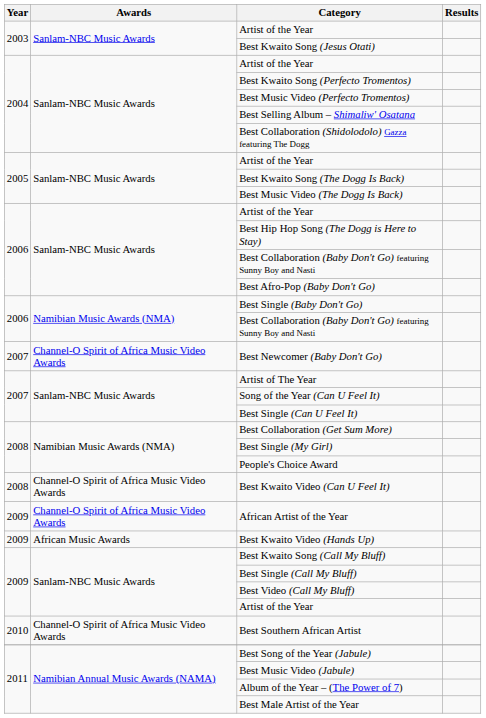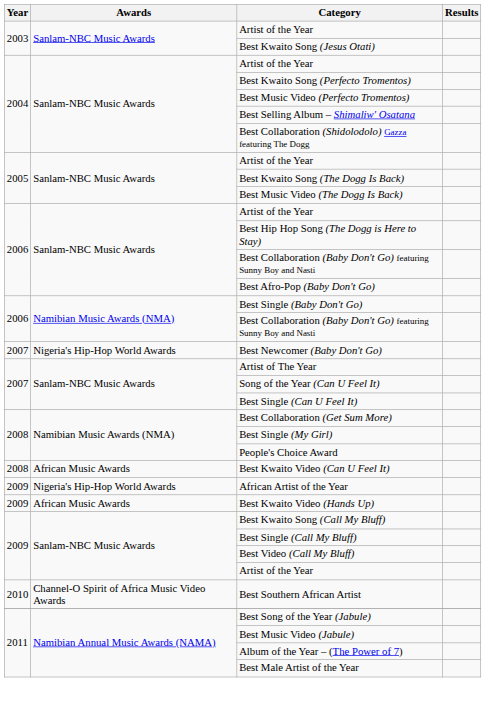 <table class="wikitable">
 <tr>
 <th align="center" width="20">Year</th>
 <th align="center" width="300">Awards</th>
 <th align="center" width="300">Category</th>
 <th align="center" width="20">Results</th>
 </tr>
 <tr>
 <td rowspan="2">2003</td>
 <td rowspan="2"><a href='#'>Sanlam-NBC Music Awards</a></td>
 <td>Artist of the Year</td>
 <td></td>
 </tr>
 <tr>
 <td>Best Kwaito Song <em>(Jesus Otati)</em></td>
 <td></td>
 </tr>
 <tr>
 <td rowspan="5">2004</td>
 <td rowspan="5">Sanlam-NBC Music Awards</td>
 <td>Artist of the Year</td>
 <td></td>
 </tr>
 <tr>
 <td>Best Kwaito Song <em>(Perfecto Tromentos)</em></td>
 <td></td>
 </tr>
 <tr>
 <td>Best Music Video <em>(Perfecto Tromentos)</em></td>
 <td></td>
 </tr>
 <tr>
 <td>Best Selling Album – <em><a href='#'>Shimaliw' Osatana</a></em></td>
 <td></td>
 </tr>
 <tr>
 <td>Best Collaboration <em>(Shidolodolo)</em> <small><a href='#'>Gazza</a> featuring The Dogg</small></td>
 <td></td>
 </tr>
 <tr>
 <td rowspan="3">2005</td>
 <td rowspan="3">Sanlam-NBC Music Awards</td>
 <td>Artist of the Year</td>
 <td></td>
 </tr>
 <tr>
 <td>Best Kwaito Song <em>(The Dogg Is Back)</em></td>
 <td></td>
 </tr>
 <tr>
 <td>Best Music Video <em>(The Dogg Is Back)</em></td>
 <td></td>
 </tr>
 <tr>
 <td rowspan="4">2006</td>
 <td rowspan="4">Sanlam-NBC Music Awards</td>
 <td>Artist of the Year</td>
 <td></td>
 </tr>
 <tr>
 <td>Best Hip Hop Song <em>(The Dogg is Here to Stay)</em></td>
 <td></td>
 </tr>
 <tr>
 <td>Best Collaboration <em>(Baby Don't Go)</em> <small>featuring Sunny Boy and Nasti</small></td>
 <td></td>
 </tr>
 <tr>
 <td>Best Afro-Pop <em>(Baby Don't Go)</em></td>
 <td></td>
 </tr>
 <tr>
 <td rowspan="2">2006</td>
 <td rowspan="2"><a href='#'>Namibian Music Awards (NMA)</a></td>
 <td>Best Single <em>(Baby Don't Go)</em></td>
 <td></td>
 </tr>
 <tr>
 <td>Best Collaboration <em>(Baby Don't Go)</em> <small>featuring Sunny Boy and Nasti</small></td>
 <td></td>
 </tr>
 <tr>
 <td>2007</td>
-<td><a href='#'>Channel-O Spirit of Africa Music Video Awards</a></td>
+<td>Nigeria's Hip-Hop World Awards</td>
 <td>Best Newcomer <em>(Baby Don't Go)</em></td>
 <td></td>
 </tr>
 <tr>
 <td rowspan="3">2007</td>
 <td rowspan="3">Sanlam-NBC Music Awards</td>
 <td>Artist of The Year</td>
 <td></td>
 </tr>
 <tr>
 <td>Song of the Year <em>(Can U Feel It)</em></td>
 <td></td>
 </tr>
 <tr>
 <td>Best Single <em>(Can U Feel It)</em></td>
 <td></td>
 </tr>
 <tr>
 <td rowspan="3">2008</td>
 <td rowspan="3">Namibian Music Awards (NMA)</td>
 <td>Best Collaboration <em>(Get Sum More)</em></td>
 <td></td>
 </tr>
 <tr>
 <td>Best Single <em>(My Girl)</em></td>
 <td></td>
 </tr>
 <tr>
 <td>People's Choice Award</td>
 <td></td>
 </tr>
 <tr>
 <td>2008</td>
-<td>Channel-O Spirit of Africa Music Video Awards</td>
+<td>African Music Awards</td>
 <td>Best Kwaito Video <em>(Can U Feel It)</em></td>
 <td></td>
 </tr>
 <tr>
 <td>2009</td>
-<td><a href='#'>Channel-O Spirit of Africa Music Video Awards</a></td>
+<td>Nigeria's Hip-Hop World Awards</td>
 <td>African Artist of the Year</td>
 <td></td>
 </tr>
 <tr>
 <td>2009</td>
 <td>African Music Awards</td>
 <td>Best Kwaito Video <em>(Hands Up)</em></td>
 <td></td>
 </tr>
 <tr>
 <td rowspan="4">2009</td>
 <td rowspan="4">Sanlam-NBC Music Awards</td>
 <td>Best Kwaito Song <em>(Call My Bluff)</em></td>
 <td></td>
 </tr>
 <tr>
 <td>Best Single <em>(Call My Bluff)</em></td>
 <td></td>
 </tr>
 <tr>
 <td>Best Video <em>(Call My Bluff)</em></td>
 <td></td>
 </tr>
 <tr>
 <td>Artist of the Year</td>
 <td></td>
 </tr>
 <tr>
 <td>2010</td>
 <td>Channel-O Spirit of Africa Music Video Awards</td>
 <td>Best Southern African Artist</td>
 <td></td>
 </tr>
 <tr>
 </tr>
 <tr>
 <td rowspan="4">2011</td>
 <td rowspan="4"><a href='#'>Namibian Annual Music Awards (NAMA)</a></td>
 <td>Best Song of the Year <em>(Jabule)</em></td>
 <td></td>
 </tr>
 <tr>
 <td>Best Music Video <em>(Jabule)</em></td>
 <td></td>
 </tr>
 <tr>
 <td>Album of the Year – (<a href='#'>The Power of 7</a>)</td>
 <td></td>
 </tr>
 <tr>
 <td>Best Male Artist of the Year</td>
 <td></td>
 </tr>
 </table>
